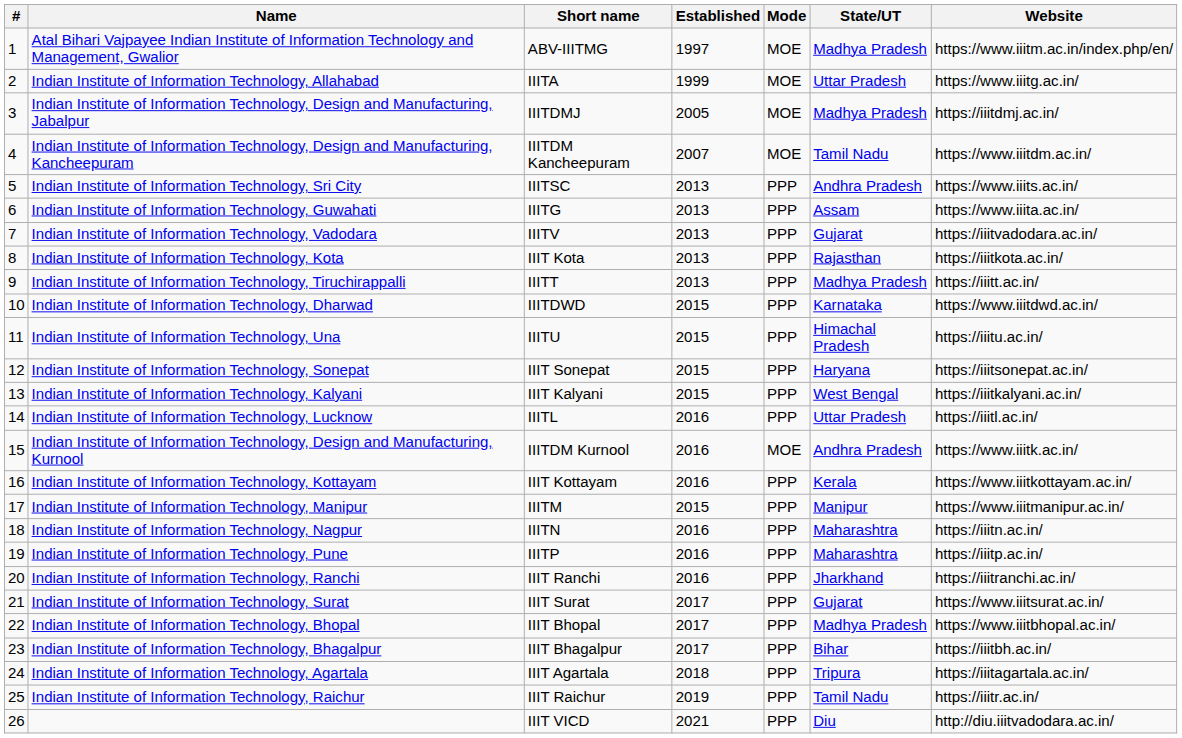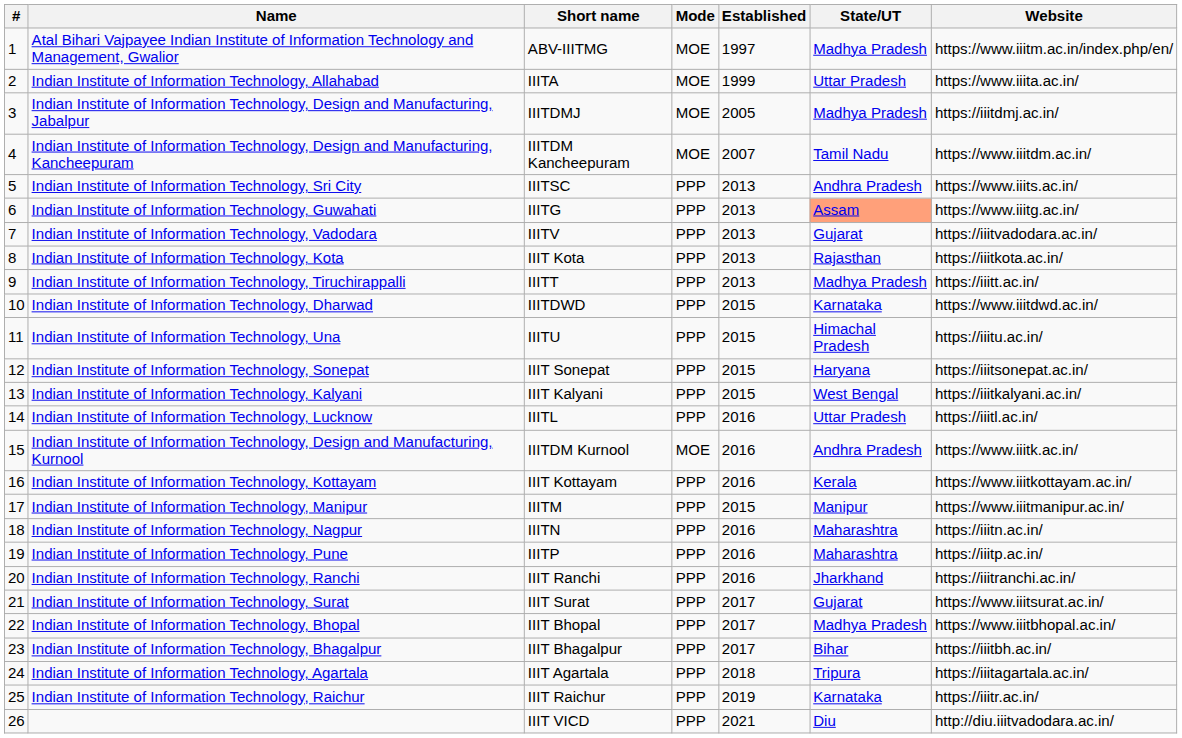 <table class="wikitable sortable">
 <tr>
 <th>#</th>
 <th>Name</th>
 <th>Short name</th>
+<th>Mode</th>
 <th>Established</th>
-<th>Mode</th>
 <th>State/UT</th>
 <th>Website</th>
 </tr>
 <tr>
 <td>1</td>
 <td><a href='#'>Atal Bihari Vajpayee Indian Institute of Information Technology and Management, Gwalior</a></td>
 <td>ABV-IIITMG</td>
+<td>MOE</td>
 <td>1997</td>
-<td>MOE</td>
 <td><a href='#'>Madhya Pradesh</a></td>
 <td>https://www.iiitm.ac.in/index.php/en/</td>
 </tr>
 <tr>
 <td>2</td>
 <td><a href='#'>Indian Institute of Information Technology, Allahabad</a></td>
 <td>IIITA</td>
+<td>MOE</td>
 <td>1999</td>
-<td>MOE</td>
 <td><a href='#'>Uttar Pradesh</a></td>
-<td>https://www.iiitg.ac.in/</td>
+<td>https://www.iiita.ac.in/</td>
 </tr>
 <tr>
 <td>3</td>
 <td><a href='#'>Indian Institute of Information Technology, Design and Manufacturing, Jabalpur</a></td>
 <td>IIITDMJ</td>
+<td>MOE</td>
 <td>2005</td>
-<td>MOE</td>
 <td><a href='#'>Madhya Pradesh</a></td>
 <td>https://iiitdmj.ac.in/</td>
 </tr>
 <tr>
 <td>4</td>
 <td><a href='#'>Indian Institute of Information Technology, Design and Manufacturing, Kancheepuram</a></td>
 <td>IIITDM Kancheepuram</td>
+<td>MOE</td>
 <td>2007</td>
-<td>MOE</td>
 <td><a href='#'>Tamil Nadu</a></td>
 <td>https://www.iiitdm.ac.in/</td>
 </tr>
 <tr>
 <td>5</td>
 <td><a href='#'>Indian Institute of Information Technology, Sri City</a></td>
 <td>IIITSC</td>
+<td>PPP</td>
 <td>2013</td>
-<td>PPP</td>
 <td><a href='#'>Andhra Pradesh</a></td>
 <td>https://www.iiits.ac.in/</td>
 </tr>
 <tr>
 <td>6</td>
 <td><a href='#'>Indian Institute of Information Technology, Guwahati</a></td>
 <td>IIITG</td>
+<td>PPP</td>
 <td>2013</td>
-<td>PPP</td>
-<td><a href='#'>Assam</a></td>
-<td>https://www.iiita.ac.in/</td>
+<td style="background: lightsalmon;"><a href='#'>Assam</a></td>
+<td>https://www.iiitg.ac.in/</td>
 </tr>
 <tr>
 <td>7</td>
 <td><a href='#'>Indian Institute of Information Technology, Vadodara</a></td>
 <td>IIITV</td>
+<td>PPP</td>
 <td>2013</td>
-<td>PPP</td>
 <td><a href='#'>Gujarat</a></td>
 <td>https://iiitvadodara.ac.in/</td>
 </tr>
 <tr>
 <td>8</td>
 <td><a href='#'>Indian Institute of Information Technology, Kota</a></td>
 <td>IIIT Kota</td>
+<td>PPP</td>
 <td>2013</td>
-<td>PPP</td>
 <td><a href='#'>Rajasthan</a></td>
 <td>https://iiitkota.ac.in/</td>
 </tr>
 <tr>
 <td>9</td>
 <td><a href='#'>Indian Institute of Information Technology, Tiruchirappalli</a></td>
 <td>IIITT</td>
+<td>PPP</td>
 <td>2013</td>
-<td>PPP</td>
 <td><a href='#'>Madhya Pradesh</a></td>
 <td>https://iiitt.ac.in/</td>
 </tr>
 <tr>
 <td>10</td>
 <td><a href='#'>Indian Institute of Information Technology, Dharwad</a></td>
 <td>IIITDWD</td>
+<td>PPP</td>
 <td>2015</td>
-<td>PPP</td>
 <td><a href='#'>Karnataka</a></td>
 <td>https://www.iiitdwd.ac.in/</td>
 </tr>
 <tr>
 <td>11</td>
 <td><a href='#'>Indian Institute of Information Technology, Una</a></td>
 <td>IIITU</td>
+<td>PPP</td>
 <td>2015</td>
-<td>PPP</td>
 <td><a href='#'>Himachal Pradesh</a></td>
 <td>https://iiitu.ac.in/</td>
 </tr>
 <tr>
 <td>12</td>
 <td><a href='#'>Indian Institute of Information Technology, Sonepat</a></td>
 <td>IIIT Sonepat</td>
+<td>PPP</td>
 <td>2015</td>
-<td>PPP</td>
 <td><a href='#'>Haryana</a></td>
 <td>https://iiitsonepat.ac.in/</td>
 </tr>
 <tr>
 <td>13</td>
 <td><a href='#'>Indian Institute of Information Technology, Kalyani</a></td>
 <td>IIIT Kalyani</td>
+<td>PPP</td>
 <td>2015</td>
-<td>PPP</td>
 <td><a href='#'>West Bengal</a></td>
 <td>https://iiitkalyani.ac.in/</td>
 </tr>
 <tr>
 <td>14</td>
 <td><a href='#'>Indian Institute of Information Technology, Lucknow</a></td>
 <td>IIITL</td>
+<td>PPP</td>
 <td>2016</td>
-<td>PPP</td>
 <td><a href='#'>Uttar Pradesh</a></td>
 <td>https://iiitl.ac.in/</td>
 </tr>
 <tr>
 <td>15</td>
 <td><a href='#'>Indian Institute of Information Technology, Design and Manufacturing, Kurnool</a></td>
 <td>IIITDM Kurnool</td>
+<td>MOE</td>
 <td>2016</td>
-<td>MOE</td>
 <td><a href='#'>Andhra Pradesh</a></td>
 <td>https://www.iiitk.ac.in/</td>
 </tr>
 <tr>
 <td>16</td>
 <td><a href='#'>Indian Institute of Information Technology, Kottayam</a></td>
 <td>IIIT Kottayam</td>
+<td>PPP</td>
 <td>2016</td>
-<td>PPP</td>
 <td><a href='#'>Kerala</a></td>
 <td>https://www.iiitkottayam.ac.in/</td>
 </tr>
 <tr>
 <td>17</td>
 <td><a href='#'>Indian Institute of Information Technology, Manipur</a></td>
 <td>IIITM</td>
+<td>PPP</td>
 <td>2015</td>
-<td>PPP</td>
 <td><a href='#'>Manipur</a></td>
 <td>https://www.iiitmanipur.ac.in/</td>
 </tr>
 <tr>
 <td>18</td>
 <td><a href='#'>Indian Institute of Information Technology, Nagpur</a></td>
 <td>IIITN</td>
+<td>PPP</td>
 <td>2016</td>
-<td>PPP</td>
 <td><a href='#'>Maharashtra</a></td>
 <td>https://iiitn.ac.in/</td>
 </tr>
 <tr>
 <td>19</td>
 <td><a href='#'>Indian Institute of Information Technology, Pune</a></td>
 <td>IIITP</td>
+<td>PPP</td>
 <td>2016</td>
-<td>PPP</td>
 <td><a href='#'>Maharashtra</a></td>
 <td>https://iiitp.ac.in/</td>
 </tr>
 <tr>
 <td>20</td>
 <td><a href='#'>Indian Institute of Information Technology, Ranchi</a></td>
 <td>IIIT Ranchi</td>
+<td>PPP</td>
 <td>2016</td>
-<td>PPP</td>
 <td><a href='#'>Jharkhand</a></td>
 <td>https://iiitranchi.ac.in/</td>
 </tr>
 <tr>
 <td>21</td>
 <td><a href='#'>Indian Institute of Information Technology, Surat</a></td>
 <td>IIIT Surat</td>
+<td>PPP</td>
 <td>2017</td>
-<td>PPP</td>
 <td><a href='#'>Gujarat</a></td>
 <td>https://www.iiitsurat.ac.in/</td>
 </tr>
 <tr>
 <td>22</td>
 <td><a href='#'>Indian Institute of Information Technology, Bhopal</a></td>
 <td>IIIT Bhopal</td>
+<td>PPP</td>
 <td>2017</td>
-<td>PPP</td>
 <td><a href='#'>Madhya Pradesh</a></td>
 <td>https://www.iiitbhopal.ac.in/</td>
 </tr>
 <tr>
 <td>23</td>
 <td><a href='#'>Indian Institute of Information Technology, Bhagalpur</a></td>
 <td>IIIT Bhagalpur</td>
+<td>PPP</td>
 <td>2017</td>
-<td>PPP</td>
 <td><a href='#'>Bihar</a></td>
 <td>https://iiitbh.ac.in/</td>
 </tr>
 <tr>
 <td>24</td>
 <td><a href='#'>Indian Institute of Information Technology, Agartala</a></td>
 <td>IIIT Agartala</td>
+<td>PPP</td>
 <td>2018</td>
-<td>PPP</td>
 <td><a href='#'>Tripura</a></td>
 <td>https://iiitagartala.ac.in/</td>
 </tr>
 <tr>
 <td>25</td>
 <td><a href='#'>Indian Institute of Information Technology, Raichur</a></td>
 <td>IIIT Raichur</td>
+<td>PPP</td>
 <td>2019</td>
-<td>PPP</td>
-<td><a href='#'>Tamil Nadu</a></td>
+<td><a href='#'>Karnataka</a></td>
 <td>https://iiitr.ac.in/</td>
 </tr>
 <tr>
 <td>26</td>
 <td></td>
 <td>IIIT VICD</td>
+<td>PPP</td>
 <td>2021</td>
-<td>PPP</td>
 <td><a href='#'>Diu</a></td>
 <td>http://diu.iiitvadodara.ac.in/</td>
 </tr>
 </table>
